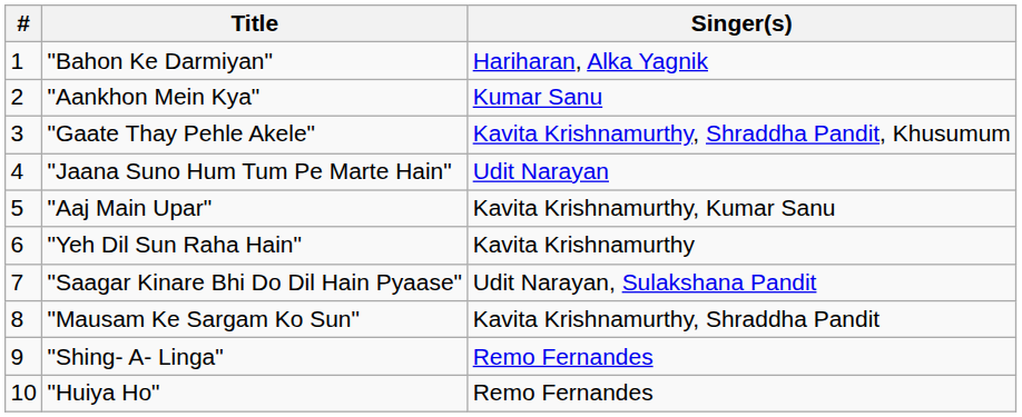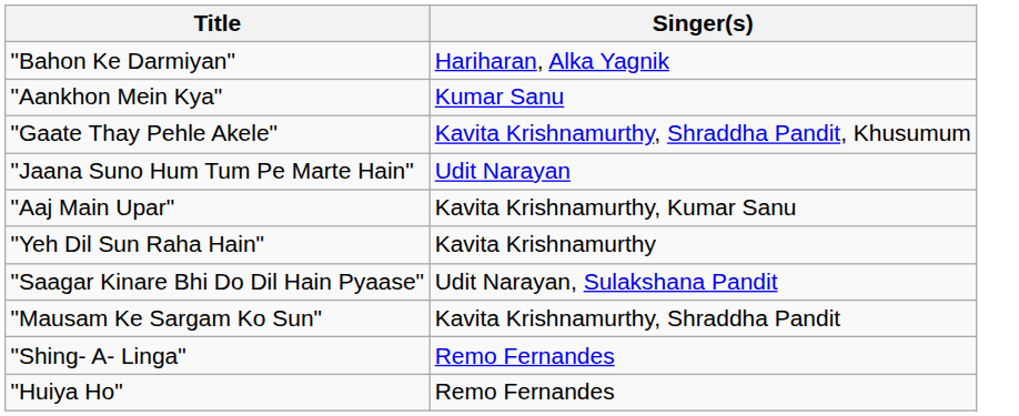 <table class="wikitable sortable">
 <tr>
-<th>#</th>
 <th>Title</th>
 <th>Singer(s)</th>
 </tr>
 <tr>
-<td>1</td>
 <td>"Bahon Ke Darmiyan"</td>
 <td><a href='#'>Hariharan</a>, <a href='#'>Alka Yagnik</a></td>
 </tr>
 <tr>
-<td>2</td>
 <td>"Aankhon Mein Kya"</td>
 <td><a href='#'>Kumar Sanu</a></td>
 </tr>
 <tr>
-<td>3</td>
 <td>"Gaate Thay Pehle Akele"</td>
 <td><a href='#'>Kavita Krishnamurthy</a>, <a href='#'>Shraddha Pandit</a>, Khusumum</td>
 </tr>
 <tr>
-<td>4</td>
 <td>"Jaana Suno Hum Tum Pe Marte Hain"</td>
 <td><a href='#'>Udit Narayan</a></td>
 </tr>
 <tr>
-<td>5</td>
 <td>"Aaj Main Upar"</td>
 <td>Kavita Krishnamurthy, Kumar Sanu</td>
 </tr>
 <tr>
-<td>6</td>
 <td>"Yeh Dil Sun Raha Hain"</td>
 <td>Kavita Krishnamurthy</td>
 </tr>
 <tr>
-<td>7</td>
 <td>"Saagar Kinare Bhi Do Dil Hain Pyaase"</td>
 <td>Udit Narayan, <a href='#'>Sulakshana Pandit</a></td>
 </tr>
 <tr>
-<td>8</td>
 <td>"Mausam Ke Sargam Ko Sun"</td>
 <td>Kavita Krishnamurthy, Shraddha Pandit</td>
 </tr>
 <tr>
-<td>9</td>
 <td>"Shing- A- Linga"</td>
 <td><a href='#'>Remo Fernandes</a></td>
 </tr>
 <tr>
-<td>10</td>
 <td>"Huiya Ho"</td>
 <td>Remo Fernandes</td>
 </tr>
 </table>
